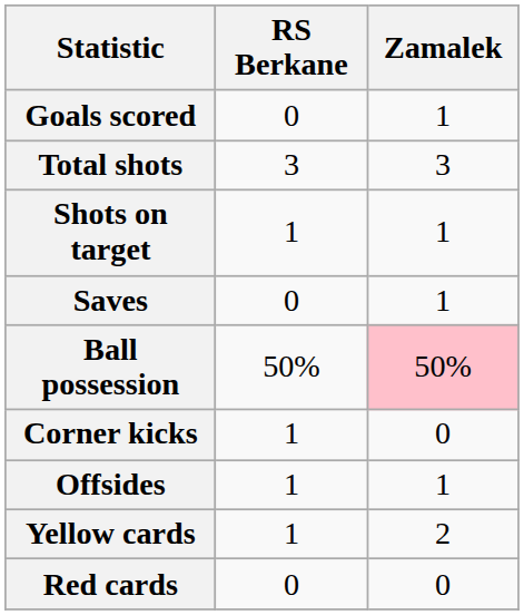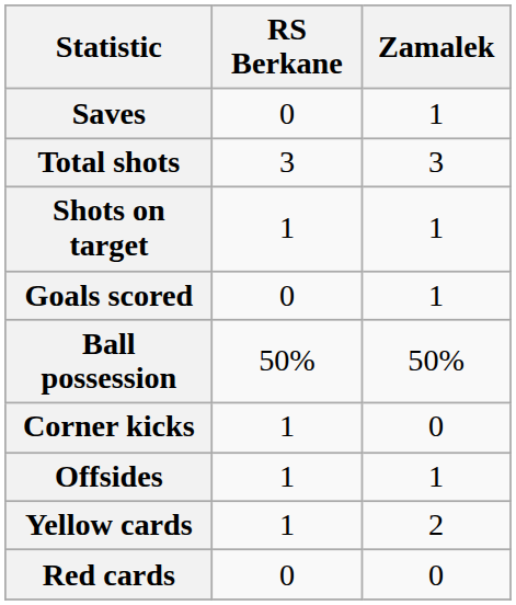 <table class="wikitable plainrowheaders" style="text-align:center">
 <tr>
 <th scope="col" style="width:100px">Statistic</th>
 <th scope="col" style="width:70px">RS Berkane</th>
 <th scope="col" style="width:70px">Zamalek</th>
 </tr>
 <tr>
-<th scope=row>Goals scored</th>
+<th scope=row>Saves</th>
 <td>0</td>
 <td>1</td>
 </tr>
 <tr>
 <th scope=row>Total shots</th>
 <td>3</td>
 <td>3</td>
 </tr>
 <tr>
 <th scope=row>Shots on target</th>
 <td>1</td>
 <td>1</td>
 </tr>
 <tr>
-<th scope=row>Saves</th>
+<th scope=row>Goals scored</th>
 <td>0</td>
 <td>1</td>
 </tr>
 <tr>
 <th scope=row>Ball possession</th>
 <td>50%</td>
-<td style="background: pink;">50%</td>
+<td>50%</td>
 </tr>
 <tr>
 <th scope=row>Corner kicks</th>
 <td>1</td>
 <td>0</td>
 </tr>
 <tr>
 <th scope=row>Offsides</th>
 <td>1</td>
 <td>1</td>
 </tr>
 <tr>
 <th scope=row>Yellow cards</th>
 <td>1</td>
 <td>2</td>
 </tr>
 <tr>
 <th scope=row>Red cards</th>
 <td>0</td>
 <td>0</td>
 </tr>
 </table>
